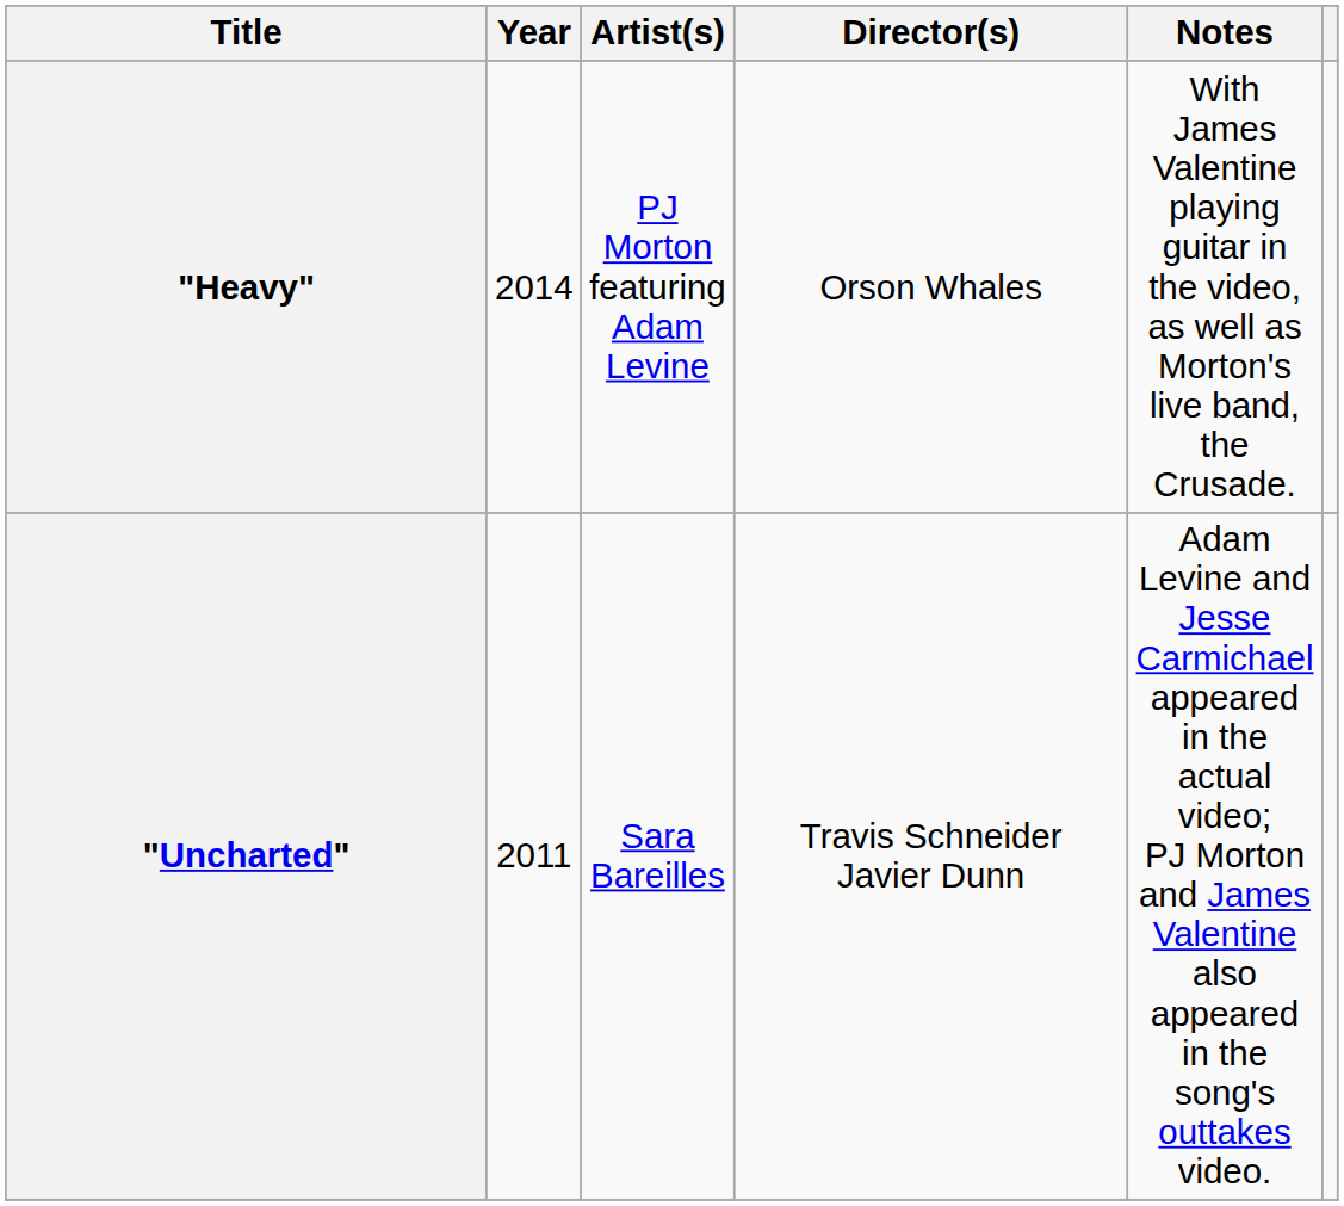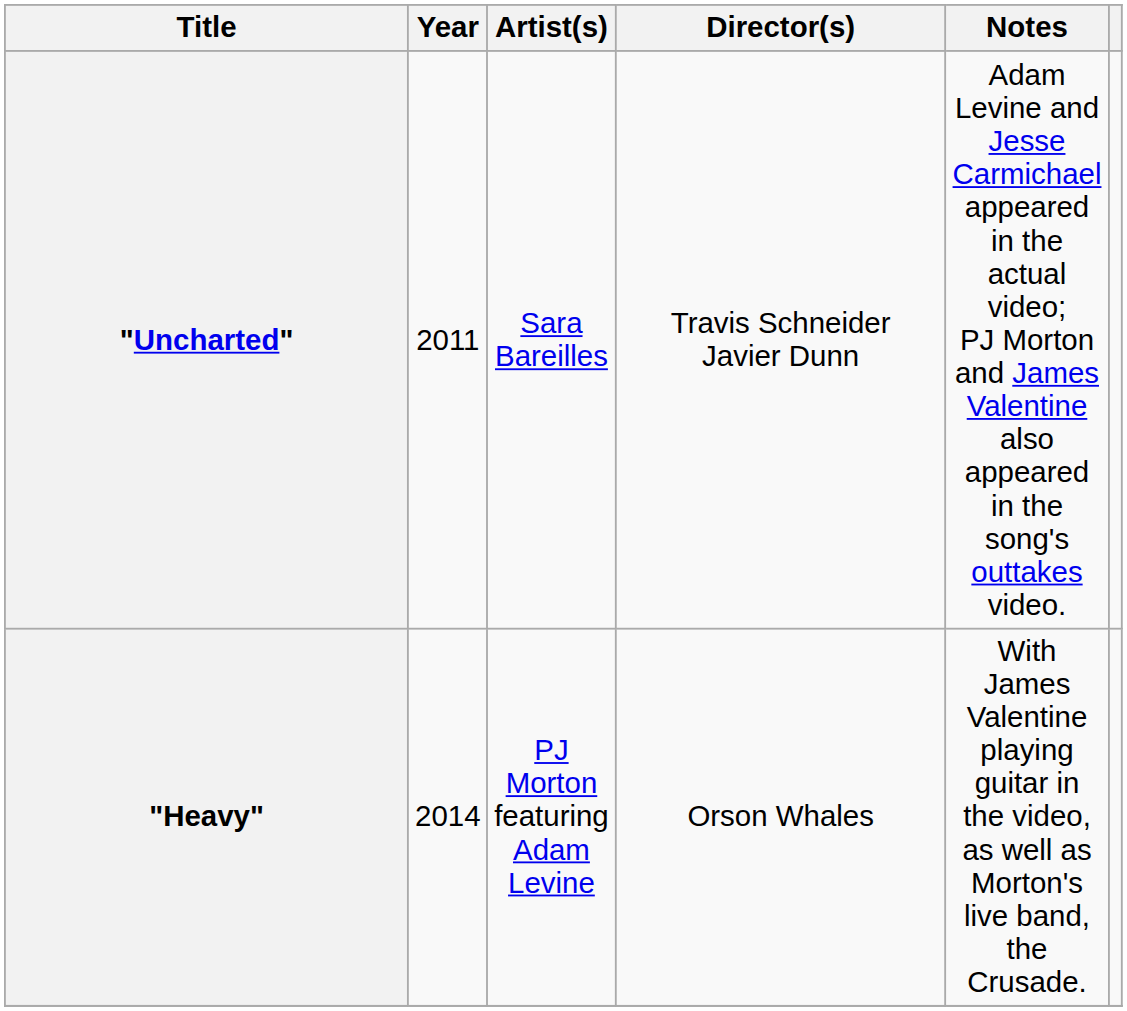 <table class="wikitable plainrowheaders" style="text-align:center;">
 <tr>
 <th scope="col" style="width:20em;">Title</th>
 <th scope="col">Year</th>
 <th scope="col">Artist(s)</th>
 <th scope="col" style="width:16em;">Director(s)</th>
 <th scope="col">Notes</th>
 <th scope="col"></th>
 </tr>
 <tr>
+<th scope="row">"<a href='#'>Uncharted</a>"</th>
+<td>2011</td>
+<td><a href='#'>Sara Bareilles</a></td>
+<td>Travis Schneider<br>Javier Dunn</td>
+<td>Adam Levine and <a href='#'>Jesse Carmichael</a> appeared in the actual video; <br> PJ Morton and <a href='#'>James Valentine</a> also appeared in the song's <a href='#'>outtakes</a> video.</td>
+<td></td>
+</tr>
+<tr>
 <th scope="row">"Heavy"</th>
 <td>2014</td>
 <td><a href='#'>PJ Morton</a> featuring <br> <a href='#'>Adam Levine</a></td>
 <td>Orson Whales</td>
 <td>With James Valentine playing guitar in the video, as well as Morton's live band, the Crusade.</td>
 <td></td>
 </tr>
 <tr>
-<th scope="row">"<a href='#'>Uncharted</a>"</th>
-<td>2011</td>
-<td><a href='#'>Sara Bareilles</a></td>
-<td>Travis Schneider<br>Javier Dunn</td>
-<td>Adam Levine and <a href='#'>Jesse Carmichael</a> appeared in the actual video; <br> PJ Morton and <a href='#'>James Valentine</a> also appeared in the song's <a href='#'>outtakes</a> video.</td>
-<td></td>
-</tr>
-<tr>
 </tr>
 </table>
